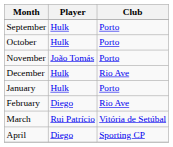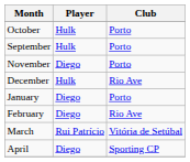 <table class="wikitable" style="font-size:95%">
 <tr>
 <th>Month</th>
 <th>Player</th>
 <th>Club</th>
 </tr>
 <tr --->
 </tr>
+<tr>
+<td>October</td>
+<td> <a href='#'>Hulk</a></td>
+<td><a href='#'>Porto</a></td>
+</tr>
 <tr --->
 <td>September</td>
 <td> <a href='#'>Hulk</a></td>
 <td><a href='#'>Porto</a></td>
 </tr>
 <tr>
-<td>October</td>
-<td> <a href='#'>Hulk</a></td>
-<td><a href='#'>Porto</a></td>
-</tr>
-<tr>
 <td>November</td>
-<td> <a href='#'>João Tomás</a></td>
+<td> <a href='#'>Diego</a></td>
 <td><a href='#'>Porto</a></td>
 </tr>
 <tr>
 <td>December</td>
 <td> <a href='#'>Hulk</a></td>
 <td><a href='#'>Rio Ave</a></td>
 </tr>
 <tr>
 <td>January</td>
-<td> <a href='#'>Hulk</a></td>
+<td> <a href='#'>Diego</a></td>
 <td><a href='#'>Porto</a></td>
 </tr>
 <tr>
 <td>February</td>
 <td> <a href='#'>Diego</a></td>
 <td><a href='#'>Rio Ave</a></td>
 </tr>
 <tr>
 <td>March</td>
 <td> <a href='#'>Rui Patrício</a></td>
 <td><a href='#'>Vitória de Setúbal</a></td>
 </tr>
 <tr>
 <td>April</td>
 <td> <a href='#'>Diego</a></td>
 <td><a href='#'>Sporting CP</a></td>
 </tr>
 <tr>
 </tr>
 </table>
